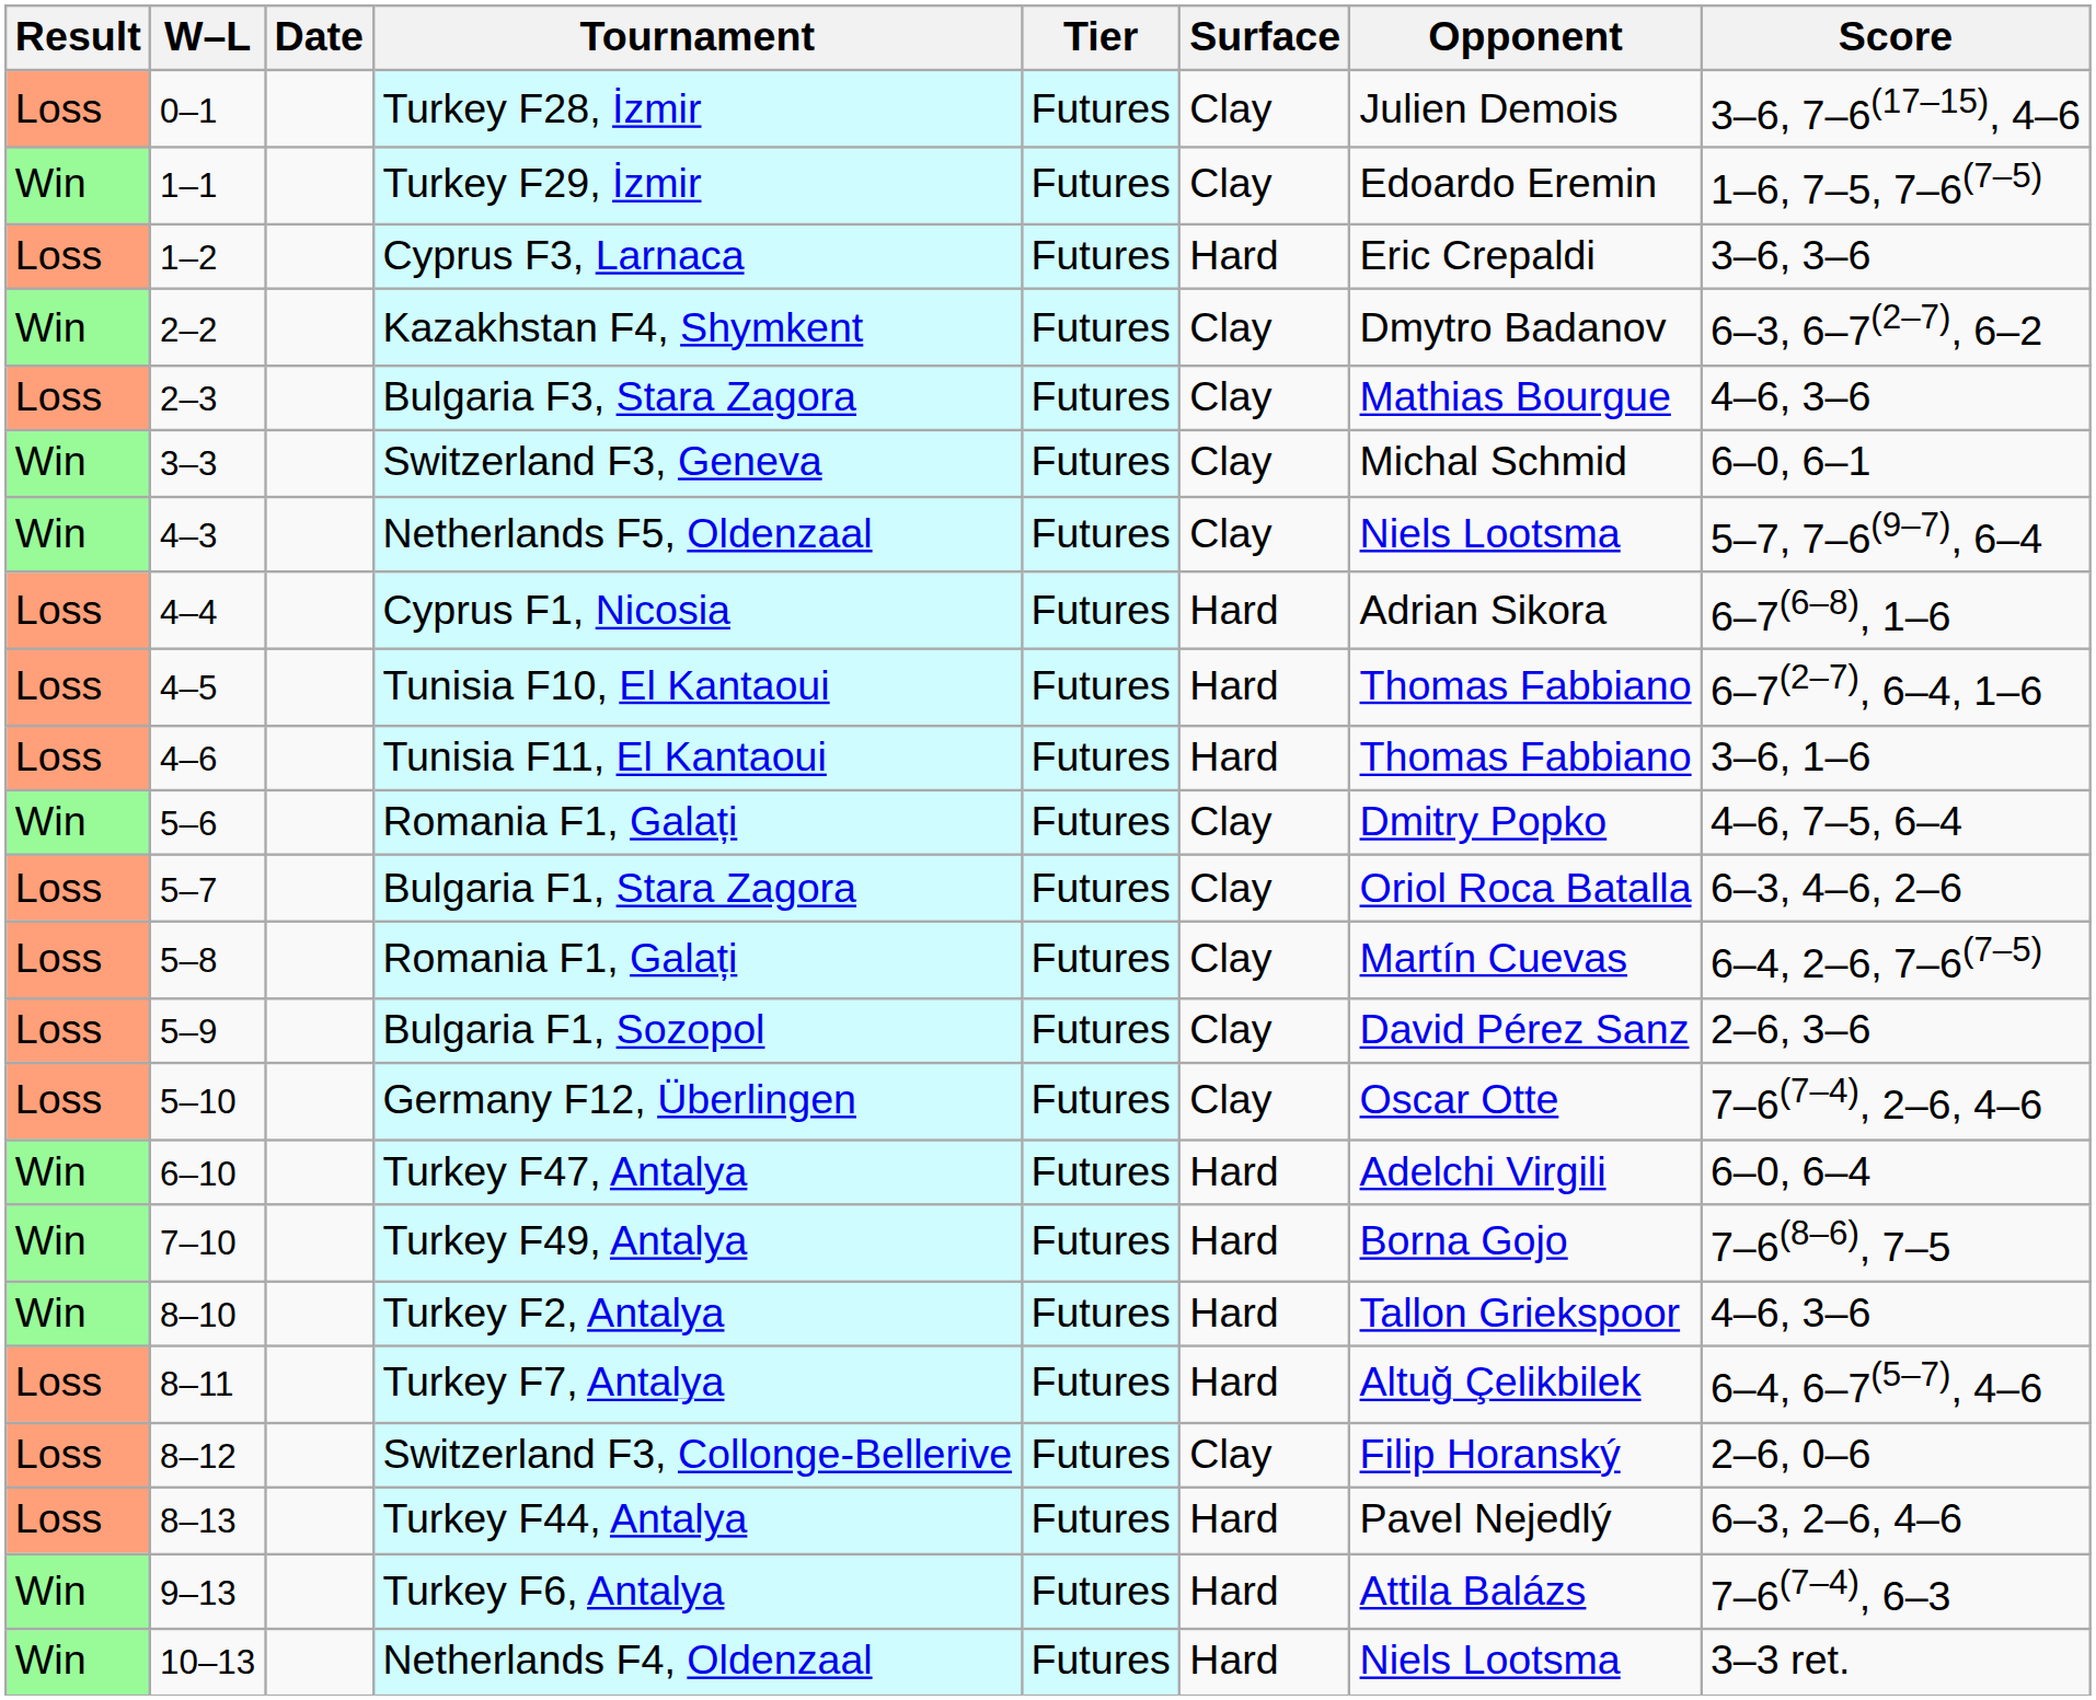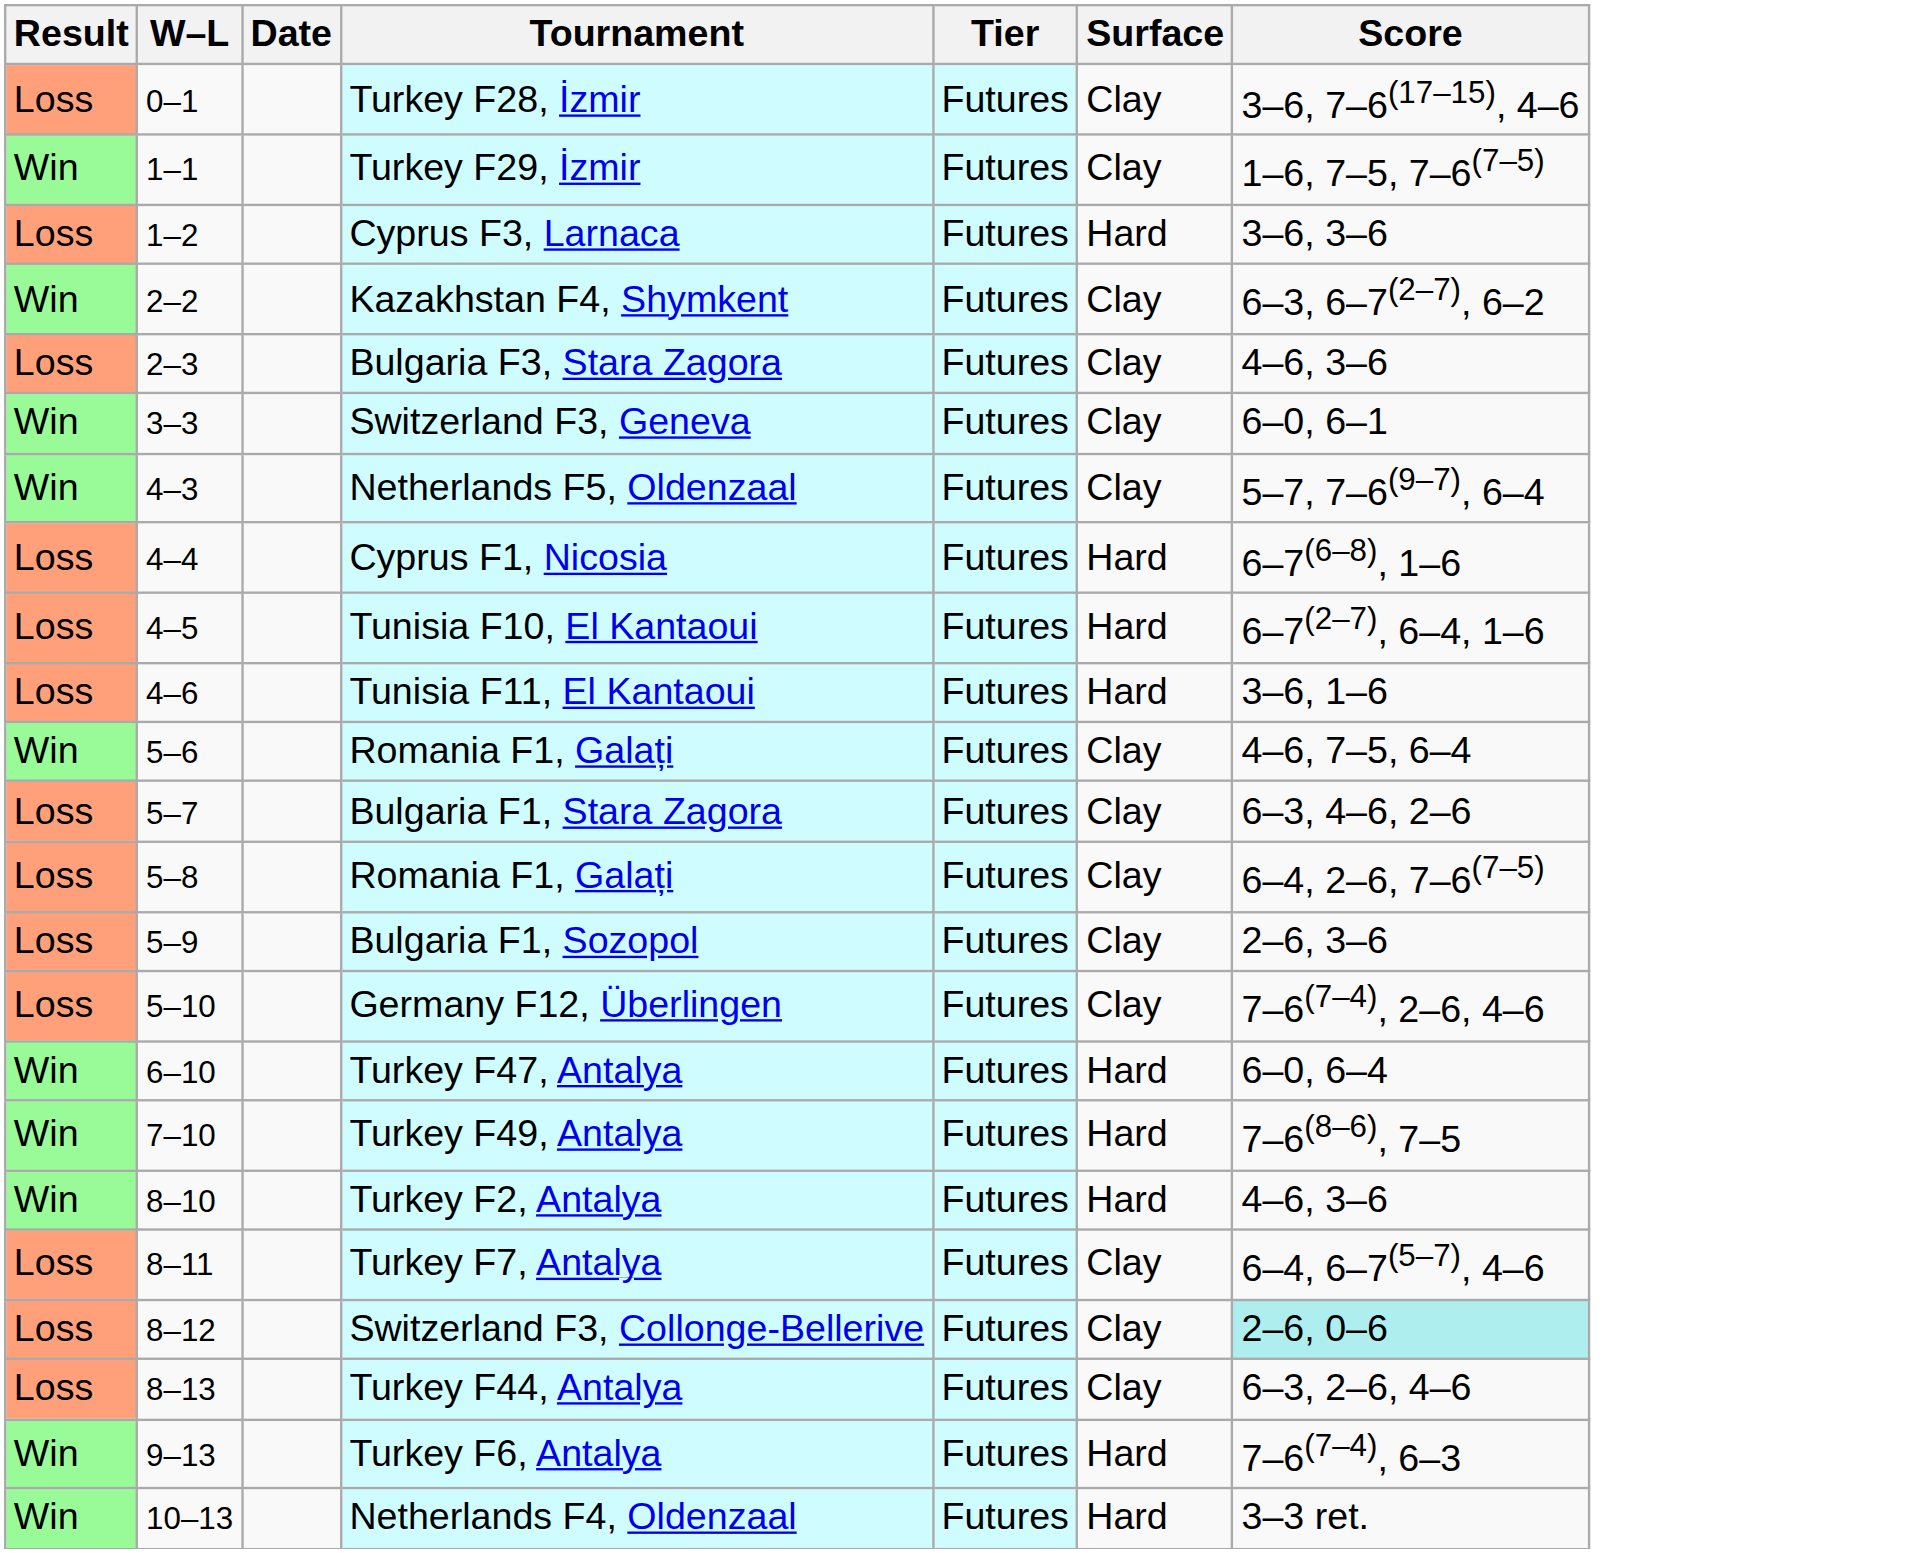 <table class="sortable wikitable">
 <tr>
 <th>Result</th>
 <th class="unsortable">W–L</th>
 <th>Date</th>
 <th>Tournament</th>
 <th>Tier</th>
 <th>Surface</th>
-<th>Opponent</th>
 <th class="unsortable">Score</th>
 </tr>
 <tr>
 <td bgcolor=#FFA07A>Loss</td>
 <td><small>0–1</small></td>
 <td></td>
 <td style="background:#cffcff;">Turkey F28, <a href='#'>İzmir</a></td>
 <td style="background:#cffcff;">Futures</td>
 <td>Clay</td>
-<td> Julien Demois</td>
 <td>3–6, 7–6<sup>(17–15)</sup>, 4–6</td>
 </tr>
 <tr>
 <td bgcolor=#98fb98>Win</td>
 <td><small>1–1</small></td>
 <td></td>
 <td style="background:#cffcff;">Turkey F29, <a href='#'>İzmir</a></td>
 <td style="background:#cffcff;">Futures</td>
 <td>Clay</td>
-<td> Edoardo Eremin</td>
 <td>1–6, 7–5, 7–6<sup>(7–5)</sup></td>
 </tr>
 <tr>
 <td bgcolor=#FFA07A>Loss</td>
 <td><small>1–2</small></td>
 <td></td>
 <td style="background:#cffcff;">Cyprus F3, <a href='#'>Larnaca</a></td>
 <td style="background:#cffcff;">Futures</td>
 <td>Hard</td>
-<td> Eric Crepaldi</td>
 <td>3–6, 3–6</td>
 </tr>
 <tr>
 <td bgcolor=#98fb98>Win</td>
 <td><small>2–2</small></td>
 <td></td>
 <td style="background:#cffcff;">Kazakhstan F4, <a href='#'>Shymkent</a></td>
 <td style="background:#cffcff;">Futures</td>
 <td>Clay</td>
-<td> Dmytro Badanov</td>
 <td>6–3, 6–7<sup>(2–7)</sup>, 6–2</td>
 </tr>
 <tr>
 <td bgcolor=#FFA07A>Loss</td>
 <td><small>2–3</small></td>
 <td></td>
 <td style="background:#cffcff;">Bulgaria F3, <a href='#'>Stara Zagora</a></td>
 <td style="background:#cffcff;">Futures</td>
 <td>Clay</td>
-<td> <a href='#'>Mathias Bourgue</a></td>
 <td>4–6, 3–6</td>
 </tr>
 <tr>
 <td bgcolor=#98fb98>Win</td>
 <td><small>3–3</small></td>
 <td></td>
 <td style="background:#cffcff;">Switzerland F3, <a href='#'>Geneva</a></td>
 <td style="background:#cffcff;">Futures</td>
 <td>Clay</td>
-<td> Michal Schmid</td>
 <td>6–0, 6–1</td>
 </tr>
 <tr>
 <td bgcolor=#98fb98>Win</td>
 <td><small>4–3</small></td>
 <td></td>
 <td style="background:#cffcff;">Netherlands F5, <a href='#'>Oldenzaal</a></td>
 <td style="background:#cffcff;">Futures</td>
 <td>Clay</td>
-<td> <a href='#'>Niels Lootsma</a></td>
 <td>5–7, 7–6<sup>(9–7)</sup>, 6–4</td>
 </tr>
 <tr>
 <td bgcolor=#FFA07A>Loss</td>
 <td><small>4–4</small></td>
 <td></td>
 <td style="background:#cffcff;">Cyprus F1, <a href='#'>Nicosia</a></td>
 <td style="background:#cffcff;">Futures</td>
 <td>Hard</td>
-<td> Adrian Sikora</td>
 <td>6–7<sup>(6–8)</sup>, 1–6</td>
 </tr>
 <tr>
 <td bgcolor=#FFA07A>Loss</td>
 <td><small>4–5</small></td>
 <td></td>
 <td style="background:#cffcff;">Tunisia F10, <a href='#'>El Kantaoui</a></td>
 <td style="background:#cffcff;">Futures</td>
 <td>Hard</td>
-<td> <a href='#'>Thomas Fabbiano</a></td>
 <td>6–7<sup>(2–7)</sup>, 6–4, 1–6</td>
 </tr>
 <tr>
 <td bgcolor=#FFA07A>Loss</td>
 <td><small>4–6</small></td>
 <td></td>
 <td style="background:#cffcff;">Tunisia F11, <a href='#'>El Kantaoui</a></td>
 <td style="background:#cffcff;">Futures</td>
 <td>Hard</td>
-<td> <a href='#'>Thomas Fabbiano</a></td>
 <td>3–6, 1–6</td>
 </tr>
 <tr>
 <td bgcolor=#98fb98>Win</td>
 <td><small>5–6</small></td>
 <td></td>
 <td style="background:#cffcff;">Romania F1, <a href='#'>Galați</a></td>
 <td style="background:#cffcff;">Futures</td>
 <td>Clay</td>
-<td> <a href='#'>Dmitry Popko</a></td>
 <td>4–6, 7–5, 6–4</td>
 </tr>
 <tr>
 <td bgcolor=#FFA07A>Loss</td>
 <td><small>5–7</small></td>
 <td></td>
 <td style="background:#cffcff;">Bulgaria F1, <a href='#'>Stara Zagora</a></td>
 <td style="background:#cffcff;">Futures</td>
 <td>Clay</td>
-<td> <a href='#'>Oriol Roca Batalla</a></td>
 <td>6–3, 4–6, 2–6</td>
 </tr>
 <tr>
 <td bgcolor=#FFA07A>Loss</td>
 <td><small>5–8</small></td>
 <td></td>
 <td style="background:#cffcff;">Romania F1, <a href='#'>Galați</a></td>
 <td style="background:#cffcff;">Futures</td>
 <td>Clay</td>
-<td> <a href='#'>Martín Cuevas</a></td>
 <td>6–4, 2–6, 7–6<sup>(7–5)</sup></td>
 </tr>
 <tr>
 <td bgcolor=#FFA07A>Loss</td>
 <td><small>5–9</small></td>
 <td></td>
 <td style="background:#cffcff;">Bulgaria F1, <a href='#'>Sozopol</a></td>
 <td style="background:#cffcff;">Futures</td>
 <td>Clay</td>
-<td> <a href='#'>David Pérez Sanz</a></td>
 <td>2–6, 3–6</td>
 </tr>
 <tr>
 <td bgcolor=#FFA07A>Loss</td>
 <td><small>5–10</small></td>
 <td></td>
 <td style="background:#cffcff;">Germany F12, <a href='#'>Überlingen</a></td>
 <td style="background:#cffcff;">Futures</td>
 <td>Clay</td>
-<td> <a href='#'>Oscar Otte</a></td>
 <td>7–6<sup>(7–4)</sup>, 2–6, 4–6</td>
 </tr>
 <tr>
 <td bgcolor=#98fb98>Win</td>
 <td><small>6–10</small></td>
 <td></td>
 <td style="background:#cffcff;">Turkey F47, <a href='#'>Antalya</a></td>
 <td style="background:#cffcff;">Futures</td>
 <td>Hard</td>
-<td> <a href='#'>Adelchi Virgili</a></td>
 <td>6–0, 6–4</td>
 </tr>
 <tr>
 <td bgcolor=#98fb98>Win</td>
 <td><small>7–10</small></td>
 <td></td>
 <td style="background:#cffcff;">Turkey F49, <a href='#'>Antalya</a></td>
 <td style="background:#cffcff;">Futures</td>
 <td>Hard</td>
-<td> <a href='#'>Borna Gojo</a></td>
 <td>7–6<sup>(8–6)</sup>, 7–5</td>
 </tr>
 <tr>
 <td bgcolor=#98fb98>Win</td>
 <td><small>8–10</small></td>
 <td></td>
 <td style="background:#cffcff;">Turkey F2, <a href='#'>Antalya</a></td>
 <td style="background:#cffcff;">Futures</td>
 <td>Hard</td>
-<td> <a href='#'>Tallon Griekspoor</a></td>
 <td>4–6, 3–6</td>
 </tr>
 <tr>
 <td bgcolor=#FFA07A>Loss</td>
 <td><small>8–11</small></td>
 <td></td>
 <td style="background:#cffcff;">Turkey F7, <a href='#'>Antalya</a></td>
 <td style="background:#cffcff;">Futures</td>
-<td>Hard</td>
-<td> <a href='#'>Altuğ Çelikbilek</a></td>
+<td>Clay</td>
 <td>6–4, 6–7<sup>(5–7)</sup>, 4–6</td>
 </tr>
 <tr>
 <td bgcolor=#FFA07A>Loss</td>
 <td><small>8–12</small></td>
 <td></td>
 <td style="background:#cffcff;">Switzerland F3, <a href='#'>Collonge-Bellerive</a></td>
 <td style="background:#cffcff;">Futures</td>
 <td>Clay</td>
-<td> <a href='#'>Filip Horanský</a></td>
-<td>2–6, 0–6</td>
+<td style="background: paleturquoise;">2–6, 0–6</td>
 </tr>
 <tr>
 <td bgcolor=#FFA07A>Loss</td>
 <td><small>8–13</small></td>
 <td></td>
 <td style="background:#cffcff;">Turkey F44, <a href='#'>Antalya</a></td>
 <td style="background:#cffcff;">Futures</td>
-<td>Hard</td>
-<td> Pavel Nejedlý</td>
+<td>Clay</td>
 <td>6–3, 2–6, 4–6</td>
 </tr>
 <tr>
 <td bgcolor=#98fb98>Win</td>
 <td><small>9–13</small></td>
 <td></td>
 <td style="background:#cffcff;">Turkey F6, <a href='#'>Antalya</a></td>
 <td style="background:#cffcff;">Futures</td>
 <td>Hard</td>
-<td> <a href='#'>Attila Balázs</a></td>
 <td>7–6<sup>(7–4)</sup>, 6–3</td>
 </tr>
 <tr>
 <td bgcolor=#98fb98>Win</td>
 <td><small>10–13</small></td>
 <td></td>
 <td style="background:#cffcff;">Netherlands F4, <a href='#'>Oldenzaal</a></td>
 <td style="background:#cffcff;">Futures</td>
 <td>Hard</td>
-<td> <a href='#'>Niels Lootsma</a></td>
 <td>3–3 ret.</td>
 </tr>
 </table>
